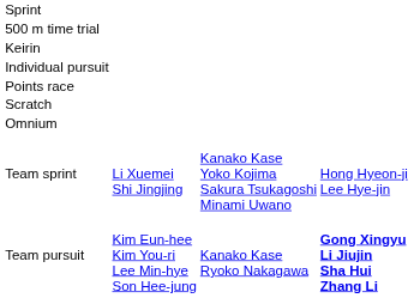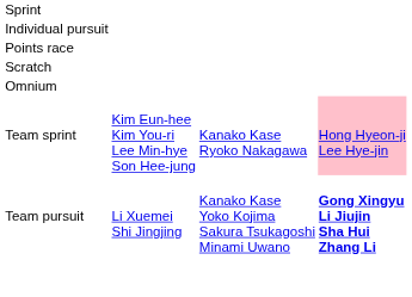 <table>
 <tr>
 <td>Sprint</td>
-<td></td>
-<td></td>
-<td></td>
-</tr>
-<tr>
-<td>500 m time trial</td>
-<td></td>
-<td></td>
-<td></td>
-</tr>
-<tr>
-<td>Keirin</td>
 <td></td>
 <td></td>
 <td></td>
 </tr>
 <tr>
 <td>Individual pursuit</td>
 <td></td>
 <td></td>
 <td></td>
 </tr>
 <tr>
 <td>Points race</td>
 <td></td>
 <td></td>
 <td></td>
 </tr>
 <tr>
 <td>Scratch</td>
 <td></td>
 <td></td>
 <td></td>
 </tr>
 <tr>
 <td>Omnium</td>
 <td></td>
 <td></td>
 <td></td>
 </tr>
 <tr>
 <td>Team sprint</td>
-<td><br><a href='#'>Li Xuemei</a><br><a href='#'>Shi Jingjing</a></td>
-<td><br><a href='#'>Kanako Kase</a><br><a href='#'>Yoko Kojima</a><br><a href='#'>Sakura Tsukagoshi</a><br><a href='#'>Minami Uwano</a></td>
-<td><br><a href='#'>Hong Hyeon-ji</a><br><a href='#'>Lee Hye-jin</a></td>
+<td><br><a href='#'>Kim Eun-hee</a><br><a href='#'>Kim You-ri</a><br><a href='#'>Lee Min-hye</a><br><a href='#'>Son Hee-jung</a></td>
+<td><br><a href='#'>Kanako Kase</a><br><a href='#'>Ryoko Nakagawa</a></td>
+<td style="background: pink;"><br><a href='#'>Hong Hyeon-ji</a><br><a href='#'>Lee Hye-jin</a></td>
 </tr>
 <tr>
 <td>Team pursuit</td>
-<td><br><a href='#'>Kim Eun-hee</a><br><a href='#'>Kim You-ri</a><br><a href='#'>Lee Min-hye</a><br><a href='#'>Son Hee-jung</a></td>
-<td><br><a href='#'>Kanako Kase</a><br><a href='#'>Ryoko Nakagawa</a></td>
+<td><br><a href='#'>Li Xuemei</a><br><a href='#'>Shi Jingjing</a></td>
+<td><br><a href='#'>Kanako Kase</a><br><a href='#'>Yoko Kojima</a><br><a href='#'>Sakura Tsukagoshi</a><br><a href='#'>Minami Uwano</a></td>
 <td><strong><br><a href='#'>Gong Xingyu</a><br><a href='#'>Li Jiujin</a><br><a href='#'>Sha Hui</a><br><a href='#'>Zhang Li</a></strong></td>
 </tr>
 </table>
